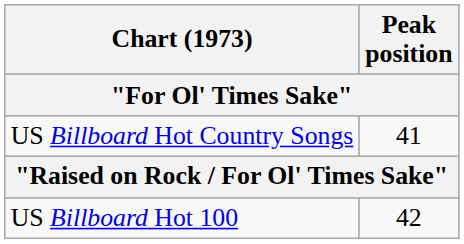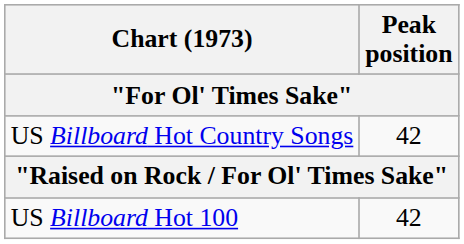 <table class="wikitable sortable" border="1">
 <tr>
 <th>Chart (1973)</th>
 <th>Peak<br>position</th>
 </tr>
 <tr>
 <th colspan="2">"For Ol' Times Sake"</th>
 </tr>
 <tr>
 <td>US <a href='#'><em>Billboard</em> Hot Country Songs</a></td>
-<td style="text-align:center;">41</td>
+<td style="text-align:center;">42</td>
 </tr>
 <tr>
 <th colspan="2">"Raised on Rock / For Ol' Times Sake"</th>
 </tr>
 <tr>
 <td>US <a href='#'><em>Billboard</em> Hot 100</a></td>
 <td style="text-align:center;">42</td>
 </tr>
 </table>
